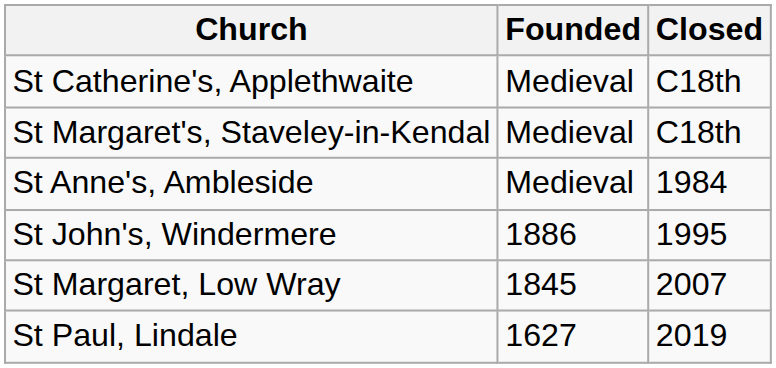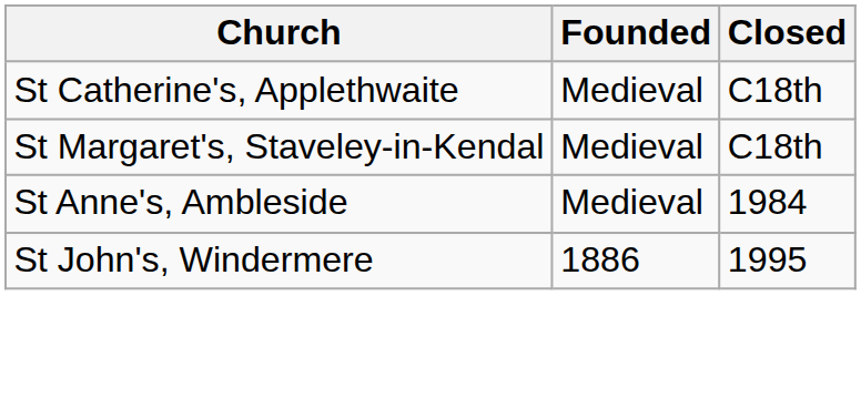 <table class="wikitable">
 <tr>
 <th>Church</th>
 <th>Founded</th>
 <th>Closed</th>
 </tr>
 <tr>
 <td>St Catherine's, Applethwaite</td>
 <td>Medieval</td>
 <td>C18th</td>
 </tr>
 <tr>
 <td>St Margaret's, Staveley-in-Kendal</td>
 <td>Medieval</td>
 <td>C18th</td>
 </tr>
 <tr>
 <td>St Anne's, Ambleside</td>
 <td>Medieval</td>
 <td>1984</td>
 </tr>
 <tr>
 <td>St John's, Windermere</td>
 <td>1886</td>
 <td>1995</td>
 </tr>
-<tr>
-<td>St Margaret, Low Wray</td>
-<td>1845</td>
-<td>2007</td>
-</tr>
-<tr>
-<td>St Paul, Lindale</td>
-<td>1627</td>
-<td>2019</td>
-</tr>
 </table>
